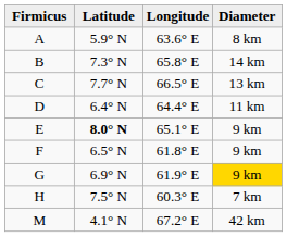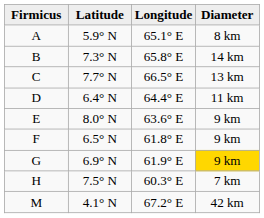 <table class="wikitable">
 <tr>
 <th width="25%" style="background:#eeeeee;">Firmicus</th>
 <th width="25%" style="background:#eeeeee;">Latitude</th>
 <th width="25%" style="background:#eeeeee;">Longitude</th>
 <th width="25%" style="background:#eeeeee;">Diameter</th>
 </tr>
 <tr>
 <td align="center">A</td>
 <td align="center">5.9° N</td>
-<td align="center">63.6° E</td>
+<td align="center">65.1° E</td>
 <td align="center">8 km</td>
 </tr>
 <tr>
 <td align="center">B</td>
 <td align="center">7.3° N</td>
 <td align="center">65.8° E</td>
 <td align="center">14 km</td>
 </tr>
 <tr>
 <td align="center">C</td>
 <td align="center">7.7° N</td>
 <td align="center">66.5° E</td>
 <td align="center">13 km</td>
 </tr>
 <tr>
 <td align="center">D</td>
 <td align="center">6.4° N</td>
 <td align="center">64.4° E</td>
 <td align="center">11 km</td>
 </tr>
 <tr>
 <td align="center">E</td>
-<td align="center"><strong>8.0° N</strong></td>
-<td align="center">65.1° E</td>
+<td align="center">8.0° N</td>
+<td align="center">63.6° E</td>
 <td align="center">9 km</td>
 </tr>
 <tr>
 <td align="center">F</td>
 <td align="center">6.5° N</td>
 <td align="center">61.8° E</td>
 <td align="center">9 km</td>
 </tr>
 <tr>
 <td align="center">G</td>
 <td align="center">6.9° N</td>
 <td align="center">61.9° E</td>
 <td align="center" style="background: gold;">9 km</td>
 </tr>
 <tr>
 <td align="center">H</td>
 <td align="center">7.5° N</td>
 <td align="center">60.3° E</td>
 <td align="center">7 km</td>
 </tr>
 <tr>
 <td align="center">M</td>
 <td align="center">4.1° N</td>
 <td align="center">67.2° E</td>
 <td align="center">42 km</td>
 </tr>
 </table>
